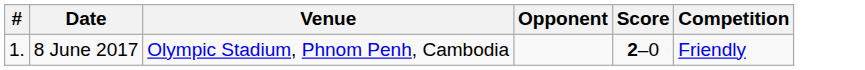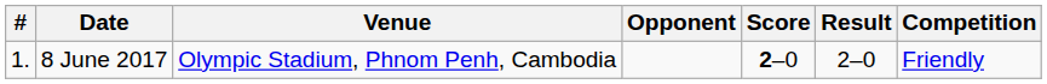 <table class="wikitable" style="text-align:left;">
 <tr>
 <th>#</th>
 <th>Date</th>
 <th>Venue</th>
 <th>Opponent</th>
 <th>Score</th>
+<th>Result</th>
 <th>Competition</th>
 </tr>
 <tr>
 <td>1.</td>
 <td>8 June 2017</td>
 <td><a href='#'>Olympic Stadium</a>, <a href='#'>Phnom Penh</a>, Cambodia</td>
 <td></td>
 <td align=center><strong>2</strong>–0</td>
+<td align=center>2–0</td>
 <td><a href='#'>Friendly</a></td>
 </tr>
 </table>
